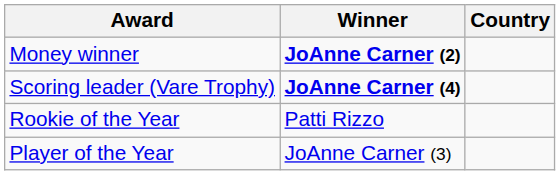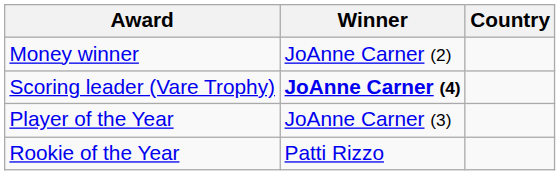 <table class="wikitable">
 <tr>
 <th>Award</th>
 <th>Winner</th>
 <th>Country</th>
 </tr>
 <tr>
 <td><a href='#'>Money winner</a></td>
-<td><strong><a href='#'>JoAnne Carner</a> <small>(2)</small></strong></td>
+<td><a href='#'>JoAnne Carner</a> <small>(2)</small></td>
 <td></td>
 </tr>
 <tr>
 <td><a href='#'>Scoring leader (Vare Trophy)</a></td>
 <td><strong><a href='#'>JoAnne Carner</a> <small>(4)</small></strong></td>
 <td></td>
 </tr>
 <tr>
+<td><a href='#'>Player of the Year</a></td>
+<td><a href='#'>JoAnne Carner</a> <small>(3)</small></td>
+<td></td>
+</tr>
+<tr>
 <td><a href='#'>Rookie of the Year</a></td>
 <td><a href='#'>Patti Rizzo</a></td>
 <td></td>
 </tr>
-<tr>
-<td><a href='#'>Player of the Year</a></td>
-<td><a href='#'>JoAnne Carner</a> <small>(3)</small></td>
-<td></td>
-</tr>
 </table>
